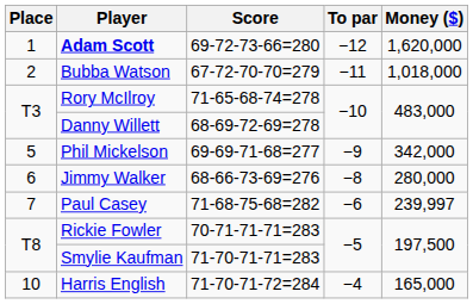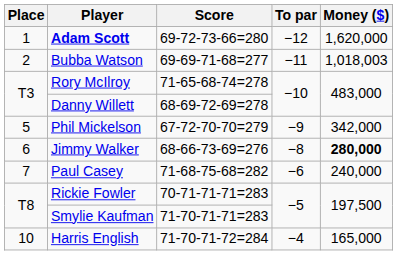 <table class="wikitable">
 <tr>
 <th>Place</th>
 <th>Player</th>
 <th>Score</th>
 <th>To par</th>
 <th>Money (<a href='#'>$</a>)</th>
 </tr>
 <tr>
 <td align=center>1</td>
 <td> <strong><a href='#'>Adam Scott</a></strong></td>
 <td>69-72-73-66=280</td>
 <td align=center>−12</td>
 <td align=center>1,620,000</td>
 </tr>
 <tr>
 <td align=center>2</td>
 <td> <a href='#'>Bubba Watson</a></td>
-<td>67-72-70-70=279</td>
+<td>69-69-71-68=277</td>
 <td align=center>−11</td>
-<td align=center>1,018,000</td>
+<td align=center>1,018,003</td>
 </tr>
 <tr>
 <td rowspan=2 align=center>T3</td>
 <td> <a href='#'>Rory McIlroy</a></td>
 <td>71-65-68-74=278</td>
 <td rowspan=2 align=center>−10</td>
 <td rowspan=2 align=center>483,000</td>
 </tr>
 <tr>
 <td> <a href='#'>Danny Willett</a></td>
 <td>68-69-72-69=278</td>
 </tr>
 <tr>
 <td align=center>5</td>
 <td> <a href='#'>Phil Mickelson</a></td>
-<td>69-69-71-68=277</td>
+<td>67-72-70-70=279</td>
 <td align=center>−9</td>
 <td align=center>342,000</td>
 </tr>
 <tr>
 <td align=center>6</td>
 <td> <a href='#'>Jimmy Walker</a></td>
 <td>68-66-73-69=276</td>
 <td align=center>−8</td>
-<td align=center>280,000</td>
+<td align=center><strong>280,000</strong></td>
 </tr>
 <tr>
 <td align=center>7</td>
 <td> <a href='#'>Paul Casey</a></td>
 <td>71-68-75-68=282</td>
 <td align=center>−6</td>
-<td align=center>239,997</td>
+<td align=center>240,000</td>
 </tr>
 <tr>
 <td rowspan=2 align=center>T8</td>
 <td> <a href='#'>Rickie Fowler</a></td>
 <td>70-71-71-71=283</td>
 <td rowspan=2 align=center>−5</td>
 <td rowspan=2 align=center>197,500</td>
 </tr>
 <tr>
 <td> <a href='#'>Smylie Kaufman</a></td>
 <td>71-70-71-71=283</td>
 </tr>
 <tr>
 <td align=center>10</td>
 <td> <a href='#'>Harris English</a></td>
 <td>71-70-71-72=284</td>
 <td align=center>−4</td>
 <td align=center>165,000</td>
 </tr>
 </table>
